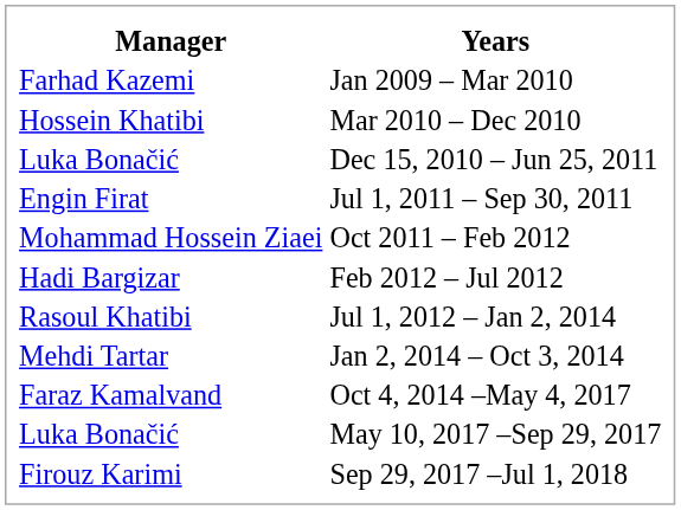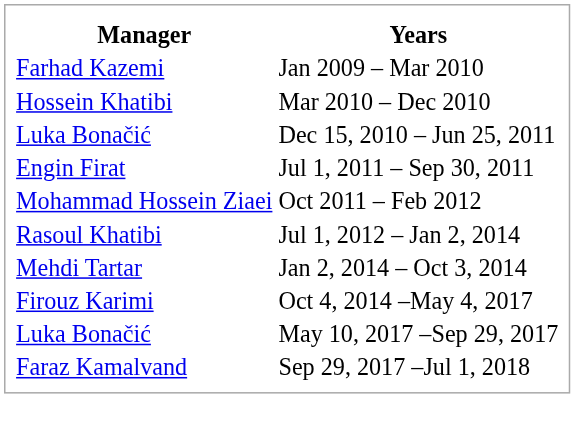 <table style="border:1px solid #aaa;padding:4px;">
 <tr>
 <th></th>
 </tr>
 <tr>
 <th>Manager</th>
 <th>Years</th>
 </tr>
 <tr>
 <td> <a href='#'>Farhad Kazemi</a></td>
 <td>Jan 2009 – Mar 2010</td>
 </tr>
 <tr>
 <td> <a href='#'>Hossein Khatibi</a></td>
 <td>Mar 2010 – Dec 2010</td>
 </tr>
 <tr>
 <td> <a href='#'>Luka Bonačić</a></td>
 <td>Dec 15, 2010 – Jun 25, 2011</td>
 </tr>
 <tr>
 <td> <a href='#'>Engin Firat</a></td>
 <td>Jul 1, 2011 – Sep 30, 2011</td>
 </tr>
 <tr>
 <td> <a href='#'>Mohammad Hossein Ziaei</a></td>
 <td>Oct 2011 – Feb 2012</td>
 </tr>
 <tr>
-<td> <a href='#'>Hadi Bargizar</a></td>
-<td>Feb 2012 – Jul 2012</td>
-</tr>
-<tr>
 <td> <a href='#'>Rasoul Khatibi</a></td>
 <td>Jul 1, 2012 – Jan 2, 2014</td>
 </tr>
 <tr>
 <td> <a href='#'>Mehdi Tartar</a></td>
 <td>Jan 2, 2014 – Oct 3, 2014</td>
 </tr>
 <tr>
-<td> <a href='#'>Faraz Kamalvand</a></td>
+<td> <a href='#'>Firouz Karimi</a></td>
 <td>Oct 4, 2014 –May 4, 2017</td>
 </tr>
 <tr>
 <td> <a href='#'>Luka Bonačić</a></td>
 <td>May 10, 2017 –Sep 29, 2017</td>
 </tr>
 <tr>
-<td> <a href='#'>Firouz Karimi</a></td>
+<td> <a href='#'>Faraz Kamalvand</a></td>
 <td>Sep 29, 2017 –Jul 1, 2018</td>
 </tr>
 </table>
